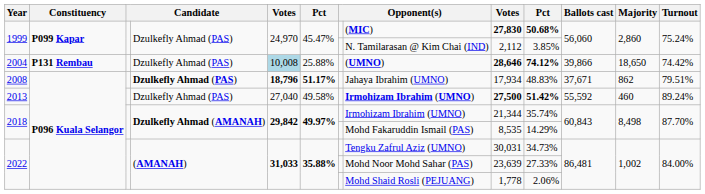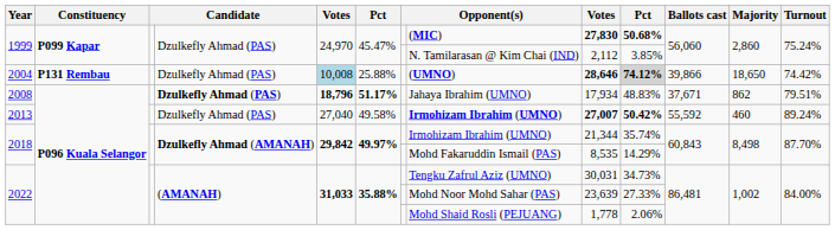 <table class="wikitable" style="margin:0.5em ; font-size:95%">
 <tr>
 <th>Year</th>
 <th>Constituency</th>
 <th colspan=2>Candidate</th>
 <th>Votes</th>
 <th>Pct</th>
 <th colspan=2>Opponent(s)</th>
 <th>Votes</th>
 <th>Pct</th>
 <th>Ballots cast</th>
 <th>Majority</th>
 <th>Turnout</th>
 </tr>
 <tr>
 <td rowspan=2><a href='#'>1999</a></td>
 <td rowspan=2><strong>P099 <a href='#'>Kapar</a></strong></td>
 <td rowspan=2 ></td>
 <td rowspan=2>Dzulkefly Ahmad (<a href='#'>PAS</a>)</td>
 <td rowspan=2 align="right">24,970</td>
 <td rowspan=2>45.47%</td>
 <td></td>
 <td> (<a href='#'><strong>MIC</strong></a>)</td>
 <td align="right"><strong>27,830</strong></td>
 <td><strong>50.68%</strong></td>
 <td rowspan=2>56,060</td>
 <td rowspan=2>2,860</td>
 <td rowspan=2>75.24%</td>
 </tr>
 <tr>
 <td></td>
 <td>N. Tamilarasan @ Kim Chai (<a href='#'>IND</a>)</td>
 <td align="right">2,112</td>
 <td align="right">3.85%</td>
 </tr>
 <tr>
 <td><a href='#'>2004</a></td>
 <td><strong>P131 <a href='#'>Rembau</a></strong></td>
 <td></td>
 <td>Dzulkefly Ahmad (<a href='#'>PAS</a>)</td>
 <td align="right" style="background: lightblue;">10,008</td>
 <td>25.88%</td>
 <td></td>
 <td> (<a href='#'><strong>UMNO</strong></a>)</td>
 <td align="right"><strong>28,646</strong></td>
-<td><strong>74.12%</strong></td>
+<td style="background: lightgrey;"><strong>74.12%</strong></td>
 <td>39,866</td>
 <td>18,650</td>
 <td>74.42%</td>
 </tr>
 <tr>
 <td><a href='#'>2008</a></td>
 <td rowspan="7"><strong>P096 <a href='#'>Kuala Selangor</a></strong></td>
 <td></td>
 <td><strong>Dzulkefly Ahmad</strong> (<a href='#'><strong>PAS</strong></a>)</td>
 <td align="right"><strong>18,796</strong></td>
 <td><strong>51.17%</strong></td>
 <td></td>
 <td>Jahaya Ibrahim (<a href='#'>UMNO</a>)</td>
 <td align="right">17,934</td>
 <td>48.83%</td>
 <td>37,671</td>
 <td>862</td>
 <td>79.51%</td>
 </tr>
 <tr>
 <td><a href='#'>2013</a></td>
 <td></td>
 <td>Dzulkefly Ahmad (<a href='#'>PAS</a>)</td>
 <td align="right">27,040</td>
 <td>49.58%</td>
 <td></td>
 <td><strong><a href='#'>Irmohizam Ibrahim</a></strong> (<a href='#'><strong>UMNO</strong></a>)</td>
-<td align="right"><strong>27,500</strong></td>
-<td><strong>51.42%</strong></td>
+<td align="right"><strong>27,007</strong></td>
+<td><strong>50.42%</strong></td>
 <td>55,592</td>
 <td>460</td>
 <td>89.24%</td>
 </tr>
 <tr>
 <td rowspan=2><a href='#'>2018</a></td>
 <td rowspan=2 ></td>
 <td rowspan=2><strong>Dzulkefly Ahmad</strong> (<a href='#'><strong>AMANAH</strong></a>)</td>
 <td rowspan=2 align="right"><strong>29,842</strong></td>
 <td rowspan=2><strong>49.97%</strong></td>
 <td></td>
 <td><a href='#'>Irmohizam Ibrahim</a> (<a href='#'>UMNO</a>)</td>
 <td align="right">21,344</td>
 <td>35.74%</td>
 <td rowspan=2>60,843</td>
 <td rowspan=2>8,498</td>
 <td rowspan=2>87.70%</td>
 </tr>
 <tr>
 <td></td>
 <td>Mohd Fakaruddin Ismail (<a href='#'>PAS</a>)</td>
 <td align="right">8,535</td>
 <td>14.29%</td>
 </tr>
 <tr>
 <td rowspan="3"><a href='#'>2022</a></td>
 <td rowspan=4 ></td>
 <td rowspan="3"><strong></strong> (<a href='#'><strong>AMANAH</strong></a>)</td>
 <td rowspan="3" align="right"><strong>31,033</strong></td>
 <td rowspan="3"><strong>35.88%</strong></td>
 <td></td>
 <td><a href='#'>Tengku Zafrul Aziz</a> (<a href='#'>UMNO</a>)</td>
 <td align="right">30,031</td>
 <td>34.73%</td>
 <td rowspan="3">86,481</td>
 <td rowspan="3">1,002</td>
 <td rowspan="3">84.00%</td>
 </tr>
 <tr>
 <td bgcolor=></td>
 <td>Mohd Noor Mohd Sahar (<a href='#'>PAS</a>)</td>
 <td align="right">23,639</td>
 <td>27.33%</td>
 </tr>
 <tr>
 <td bgcolor=></td>
 <td><a href='#'>Mohd Shaid Rosli</a> (<a href='#'>PEJUANG</a>)</td>
 <td align="right">1,778</td>
 <td align=right>2.06%</td>
 </tr>
 </table>
